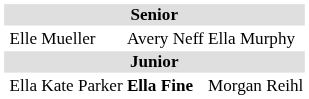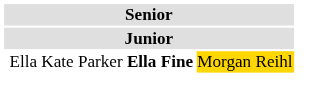 <table>
 <tr bgcolor="DFDFDF">
 <td colspan="4" align="center"><strong>Senior</strong></td>
-</tr>
-<tr>
-<th scope=row style="text-align:left"></th>
-<td>Elle Mueller</td>
-<td>Avery Neff</td>
-<td>Ella Murphy</td>
 </tr>
 <tr bgcolor="DFDFDF">
 <td colspan="4" align="center"><strong>Junior</strong></td>
 </tr>
 <tr>
 <th scope=row style="text-align:left"></th>
 <td>Ella Kate Parker</td>
 <td><strong>Ella Fine</strong></td>
-<td>Morgan Reihl</td>
+<td style="background: gold;">Morgan Reihl</td>
 </tr>
 </table>
